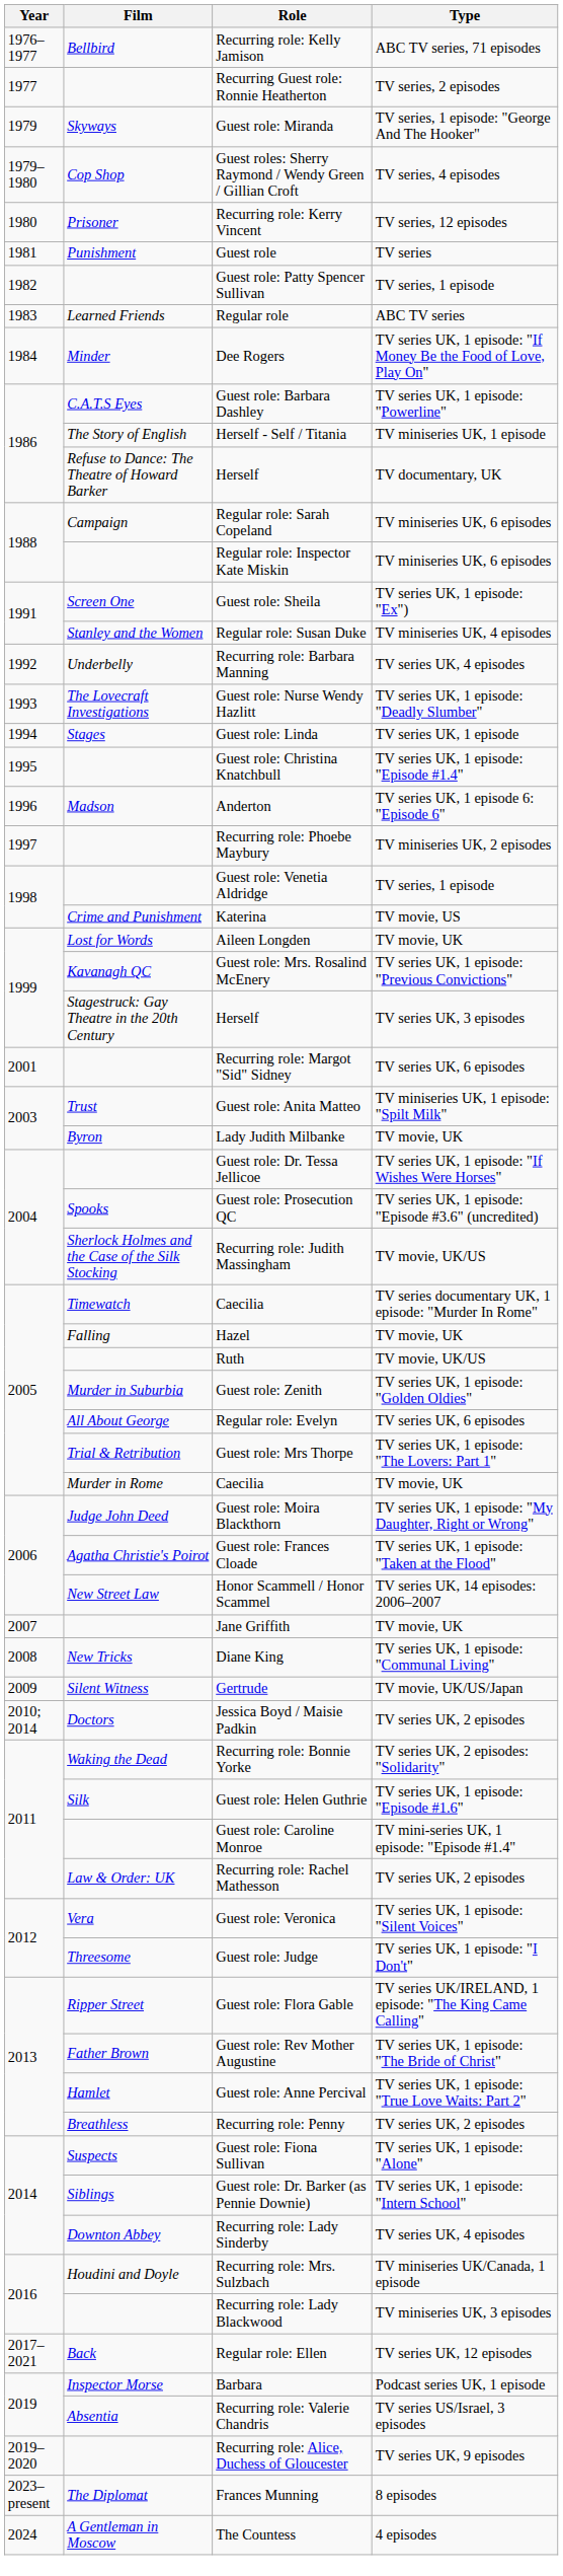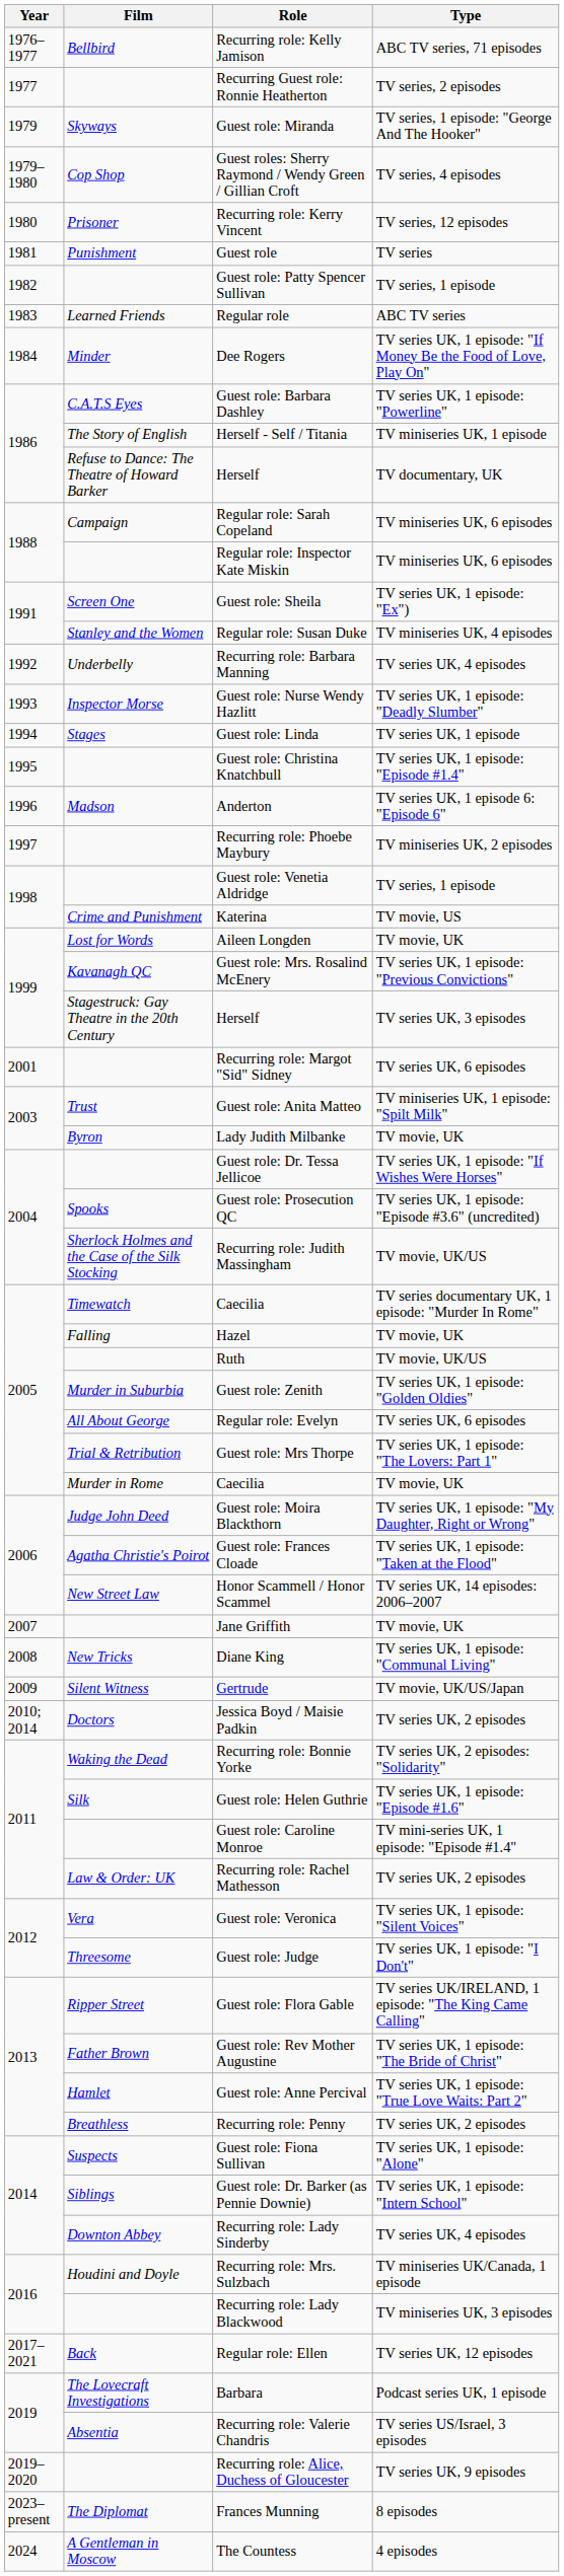 <table class="wikitable sortable">
 <tr>
 <th>Year</th>
 <th>Film</th>
 <th>Role</th>
 <th>Type</th>
 </tr>
 <tr>
 <td rowspan="1">1976–1977</td>
 <td><em><a href='#'>Bellbird</a></em></td>
 <td>Recurring role: Kelly Jamison</td>
 <td>ABC TV series, 71 episodes</td>
 </tr>
 <tr>
 <td rowspan="1">1977</td>
 <td><em></em></td>
 <td>Recurring Guest role: Ronnie Heatherton</td>
 <td>TV series, 2 episodes</td>
 </tr>
 <tr>
 <td rowspan="1">1979</td>
 <td><em><a href='#'>Skyways</a></em></td>
 <td>Guest role: Miranda</td>
 <td>TV series, 1 episode: "George And The Hooker"</td>
 </tr>
 <tr>
 <td rowspan="1">1979–1980</td>
 <td><em><a href='#'>Cop Shop</a></em></td>
 <td>Guest roles: Sherry Raymond / Wendy Green / Gillian Croft</td>
 <td>TV series, 4 episodes</td>
 </tr>
 <tr>
 <td rowspan="1">1980</td>
 <td><em><a href='#'>Prisoner</a></em></td>
 <td>Recurring role: Kerry Vincent</td>
 <td>TV series, 12 episodes</td>
 </tr>
 <tr>
 <td rowspan="1">1981</td>
 <td><em><a href='#'>Punishment</a></em></td>
 <td>Guest role</td>
 <td>TV series</td>
 </tr>
 <tr>
 <td rowspan="1">1982</td>
 <td><em></em></td>
 <td>Guest role: Patty Spencer Sullivan</td>
 <td>TV series, 1 episode</td>
 </tr>
 <tr>
 <td rowspan="1">1983</td>
 <td><em>Learned Friends</em></td>
 <td>Regular role</td>
 <td>ABC TV series</td>
 </tr>
 <tr>
 <td rowspan="1">1984</td>
 <td><em><a href='#'>Minder</a></em></td>
 <td>Dee Rogers</td>
 <td>TV series UK, 1 episode: "<a href='#'>If Money Be the Food of Love, Play On</a>"</td>
 </tr>
 <tr>
 <td rowspan="3">1986</td>
 <td><em><a href='#'>C.A.T.S Eyes</a></em></td>
 <td>Guest role: Barbara Dashley</td>
 <td>TV series UK, 1 episode: "<a href='#'>Powerline</a>"</td>
 </tr>
 <tr>
 <td><em>The Story of English</em></td>
 <td>Herself - Self / Titania</td>
 <td>TV miniseries UK, 1 episode</td>
 </tr>
 <tr>
 <td><em>Refuse to Dance: The Theatre of Howard Barker</em></td>
 <td>Herself</td>
 <td>TV documentary, UK</td>
 </tr>
 <tr>
 <td rowspan="2">1988</td>
 <td><em>Campaign</em></td>
 <td>Regular role: Sarah Copeland</td>
 <td>TV miniseries UK, 6 episodes</td>
 </tr>
 <tr>
 <td><em></em></td>
 <td>Regular role: Inspector Kate Miskin</td>
 <td>TV miniseries UK, 6 episodes</td>
 </tr>
 <tr>
 <td rowspan="2">1991</td>
 <td><em><a href='#'>Screen One</a></em></td>
 <td>Guest role: Sheila</td>
 <td>TV series UK, 1 episode: "<a href='#'>Ex</a>")</td>
 </tr>
 <tr>
 <td><em><a href='#'>Stanley and the Women</a></em></td>
 <td>Regular role: Susan Duke</td>
 <td>TV miniseries UK, 4 episodes</td>
 </tr>
 <tr>
 <td rowspan="1">1992</td>
 <td><em>Underbelly</em></td>
 <td>Recurring role: Barbara Manning</td>
 <td>TV series UK, 4 episodes</td>
 </tr>
 <tr>
 <td rowspan="1">1993</td>
-<td><em><a href='#'>The Lovecraft Investigations</a></em></td>
+<td><em><a href='#'>Inspector Morse</a></em></td>
 <td>Guest role: Nurse Wendy Hazlitt</td>
 <td>TV series UK, 1 episode: "<a href='#'>Deadly Slumber</a>"</td>
 </tr>
 <tr>
 <td>1994</td>
 <td><em><a href='#'>Stages</a></em></td>
 <td>Guest role: Linda</td>
 <td>TV series UK, 1 episode</td>
 </tr>
 <tr>
 <td rowspan="1">1995</td>
 <td><em></em></td>
 <td>Guest role: Christina Knatchbull</td>
 <td>TV series UK, 1 episode: "<a href='#'>Episode #1.4</a>"</td>
 </tr>
 <tr>
 <td rowspan="1">1996</td>
 <td><em><a href='#'>Madson</a></em></td>
 <td>Anderton</td>
 <td>TV series UK, 1 episode 6: "<a href='#'>Episode 6</a>"</td>
 </tr>
 <tr>
 <td rowspan="1">1997</td>
 <td><em></em></td>
 <td>Recurring role: Phoebe Maybury</td>
 <td>TV miniseries UK, 2 episodes</td>
 </tr>
 <tr>
 <td rowspan="2">1998</td>
 <td><em></em></td>
 <td>Guest role: Venetia Aldridge</td>
 <td>TV series, 1 episode</td>
 </tr>
 <tr>
 <td><em><a href='#'>Crime and Punishment</a></em></td>
 <td>Katerina</td>
 <td>TV movie, US</td>
 </tr>
 <tr>
 <td rowspan="3">1999</td>
 <td><em><a href='#'>Lost for Words</a></em></td>
 <td>Aileen Longden</td>
 <td>TV movie, UK</td>
 </tr>
 <tr>
 <td><em><a href='#'>Kavanagh QC</a></em></td>
 <td>Guest role: Mrs. Rosalind McEnery</td>
 <td>TV series UK, 1 episode: "<a href='#'>Previous Convictions</a>"</td>
 </tr>
 <tr>
 <td><em>Stagestruck: Gay Theatre in the 20th Century</em></td>
 <td>Herself</td>
 <td>TV series UK, 3 episodes</td>
 </tr>
 <tr>
 <td rowspan="1">2001</td>
 <td><em></em></td>
 <td>Recurring role: Margot "Sid" Sidney</td>
 <td>TV series UK, 6 episodes</td>
 </tr>
 <tr>
 <td rowspan="2">2003</td>
 <td><em><a href='#'>Trust</a></em></td>
 <td>Guest role: Anita Matteo</td>
 <td>TV miniseries UK, 1 episode: "<a href='#'>Spilt Milk</a>"</td>
 </tr>
 <tr>
 <td><em><a href='#'>Byron</a></em></td>
 <td>Lady Judith Milbanke</td>
 <td>TV movie, UK</td>
 </tr>
 <tr>
 <td rowspan="3">2004</td>
 <td><em></em></td>
 <td>Guest role: Dr. Tessa Jellicoe</td>
 <td>TV series UK, 1 episode: "<a href='#'>If Wishes Were Horses</a>"</td>
 </tr>
 <tr>
 <td><em><a href='#'>Spooks</a></em></td>
 <td>Guest role: Prosecution QC</td>
 <td>TV series UK, 1 episode: "Episode #3.6" (uncredited)</td>
 </tr>
 <tr>
 <td><em><a href='#'>Sherlock Holmes and the Case of the Silk Stocking</a></em></td>
 <td>Recurring role: Judith Massingham</td>
 <td>TV movie, UK/US</td>
 </tr>
 <tr>
 <td rowspan="7">2005</td>
 <td><em><a href='#'>Timewatch</a></em></td>
 <td>Caecilia</td>
 <td>TV series documentary UK, 1 episode: "Murder In Rome"</td>
 </tr>
 <tr>
 <td><em>Falling</em></td>
 <td>Hazel</td>
 <td>TV movie, UK</td>
 </tr>
 <tr>
 <td><em></em></td>
 <td>Ruth</td>
 <td>TV movie, UK/US</td>
 </tr>
 <tr>
 <td><em><a href='#'>Murder in Suburbia</a></em></td>
 <td>Guest role: Zenith</td>
 <td>TV series UK, 1 episode: "<a href='#'>Golden Oldies</a>"</td>
 </tr>
 <tr>
 <td><em><a href='#'>All About George</a></em></td>
 <td>Regular role: Evelyn</td>
 <td>TV series UK, 6 episodes</td>
 </tr>
 <tr>
 <td><em><a href='#'>Trial & Retribution</a></em></td>
 <td>Guest role: Mrs Thorpe</td>
 <td>TV series UK, 1 episode: "<a href='#'>The Lovers: Part 1</a>"</td>
 </tr>
 <tr>
 <td><em>Murder in Rome</em></td>
 <td>Caecilia</td>
 <td>TV movie, UK</td>
 </tr>
 <tr>
 <td rowspan="3">2006</td>
 <td><em><a href='#'>Judge John Deed</a></em></td>
 <td>Guest role: Moira Blackthorn</td>
 <td>TV series UK, 1 episode: "<a href='#'>My Daughter, Right or Wrong</a>"</td>
 </tr>
 <tr>
 <td><em><a href='#'>Agatha Christie's Poirot</a></em></td>
 <td>Guest role: Frances Cloade</td>
 <td>TV series UK, 1 episode: "<a href='#'>Taken at the Flood</a>"</td>
 </tr>
 <tr>
 <td><em><a href='#'>New Street Law</a></em></td>
 <td>Honor Scammell / Honor Scammel</td>
 <td>TV series UK, 14 episodes: 2006–2007</td>
 </tr>
 <tr>
 <td rowspan="1">2007</td>
 <td><em></em></td>
 <td>Jane Griffith</td>
 <td>TV movie, UK</td>
 </tr>
 <tr>
 <td rowspan="1">2008</td>
 <td><em><a href='#'>New Tricks</a></em></td>
 <td>Diane King</td>
 <td>TV series UK, 1 episode: "<a href='#'>Communal Living</a>"</td>
 </tr>
 <tr>
 <td rowspan="1">2009</td>
 <td><em><a href='#'>Silent Witness</a></em></td>
 <td><a href='#'>Gertrude</a></td>
 <td>TV movie, UK/US/Japan</td>
 </tr>
 <tr>
 <td rowspan="1">2010; 2014</td>
 <td><em><a href='#'>Doctors</a></em></td>
 <td>Jessica Boyd / Maisie Padkin</td>
 <td>TV series UK, 2 episodes</td>
 </tr>
 <tr>
 <td rowspan="4">2011</td>
 <td><em><a href='#'>Waking the Dead</a></em></td>
 <td>Recurring role: Bonnie Yorke</td>
 <td>TV series UK, 2 episodes: "<a href='#'>Solidarity</a>"</td>
 </tr>
 <tr>
 <td><em><a href='#'>Silk</a></em></td>
 <td>Guest role: Helen Guthrie</td>
 <td>TV series UK, 1 episode: "<a href='#'>Episode #1.6</a>"</td>
 </tr>
 <tr>
 <td><em></em></td>
 <td>Guest role: Caroline Monroe</td>
 <td>TV mini-series UK, 1 episode: "Episode #1.4"</td>
 </tr>
 <tr>
 <td><em><a href='#'>Law & Order: UK</a></em></td>
 <td>Recurring role: Rachel Mathesson</td>
 <td>TV series UK, 2 episodes</td>
 </tr>
 <tr>
 <td rowspan="2">2012</td>
 <td><em><a href='#'>Vera</a></em></td>
 <td>Guest role: Veronica</td>
 <td>TV series UK, 1 episode: "<a href='#'>Silent Voices</a>"</td>
 </tr>
 <tr>
 <td><em><a href='#'>Threesome</a></em></td>
 <td>Guest role: Judge</td>
 <td>TV series UK, 1 episode: "<a href='#'>I Don't</a>"</td>
 </tr>
 <tr>
 <td rowspan="4">2013</td>
 <td><em><a href='#'>Ripper Street</a></em></td>
 <td>Guest role: Flora Gable</td>
 <td>TV series UK/IRELAND, 1 episode: "<a href='#'>The King Came Calling</a>"</td>
 </tr>
 <tr>
 <td><em><a href='#'>Father Brown</a></em></td>
 <td>Guest role: Rev Mother Augustine</td>
 <td>TV series UK, 1 episode: "<a href='#'>The Bride of Christ</a>"</td>
 </tr>
 <tr>
 <td><em><a href='#'>Hamlet</a></em></td>
 <td>Guest role: Anne Percival</td>
 <td>TV series UK, 1 episode: "<a href='#'>True Love Waits: Part 2</a>"</td>
 </tr>
 <tr>
 <td><em><a href='#'>Breathless</a></em></td>
 <td>Recurring role: Penny</td>
 <td>TV series UK, 2 episodes</td>
 </tr>
 <tr>
 <td rowspan="3">2014</td>
 <td><em><a href='#'>Suspects</a></em></td>
 <td>Guest role: Fiona Sullivan</td>
 <td>TV series UK, 1 episode: "<a href='#'>Alone</a>"</td>
 </tr>
 <tr>
 <td><em><a href='#'>Siblings</a></em></td>
 <td>Guest role: Dr. Barker (as Pennie Downie)</td>
 <td>TV series UK, 1 episode: "<a href='#'>Intern School</a>"</td>
 </tr>
 <tr>
 <td><em><a href='#'>Downton Abbey</a></em></td>
 <td>Recurring role: Lady Sinderby</td>
 <td>TV series UK, 4 episodes</td>
 </tr>
 <tr>
 <td rowspan="2">2016</td>
 <td><em>Houdini and Doyle</em></td>
 <td>Recurring role: Mrs. Sulzbach</td>
 <td>TV miniseries UK/Canada, 1 episode</td>
 </tr>
 <tr>
 <td><em></em></td>
 <td>Recurring role: Lady Blackwood</td>
 <td>TV miniseries UK, 3 episodes</td>
 </tr>
 <tr>
 <td rowspan="1">2017–2021</td>
 <td><em><a href='#'>Back</a></em></td>
 <td>Regular role: Ellen</td>
 <td>TV series UK, 12 episodes</td>
 </tr>
 <tr>
 <td rowspan="2">2019</td>
-<td><em><a href='#'>Inspector Morse</a></em></td>
+<td><em><a href='#'>The Lovecraft Investigations</a></em></td>
 <td>Barbara</td>
 <td>Podcast series UK, 1 episode</td>
 </tr>
 <tr>
 <td><em><a href='#'>Absentia</a></em></td>
 <td>Recurring role: Valerie Chandris</td>
 <td>TV series US/Israel, 3 episodes</td>
 </tr>
 <tr>
 <td>2019–2020</td>
 <td><em></em></td>
 <td>Recurring role: <a href='#'>Alice, Duchess of Gloucester</a></td>
 <td>TV series UK, 9 episodes</td>
 </tr>
 <tr>
 <td>2023–present</td>
 <td><a href='#'><em>The Diplomat</em></a></td>
 <td>Frances Munning</td>
 <td>8 episodes</td>
 </tr>
 <tr>
 <td>2024</td>
 <td><a href='#'><em>A Gentleman in Moscow</em></a></td>
 <td>The Countess</td>
 <td>4 episodes</td>
 </tr>
 </table>
